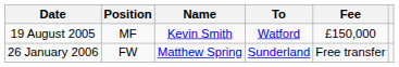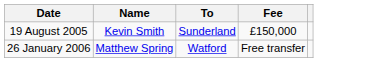 <table class="wikitable" style="text-align:center;">
 <tr>
 <th scope=col>Date</th>
-<th scope=col>Position</th>
 <th scope=col>Name</th>
 <th scope=col>To</th>
 <th scope=col>Fee</th>
 <th scope=col></th>
 </tr>
 <tr>
 <td>19 August 2005</td>
-<td>MF</td>
 <td><a href='#'>Kevin Smith</a></td>
-<td><a href='#'>Watford</a></td>
+<td><a href='#'>Sunderland</a></td>
 <td>£150,000</td>
 <td></td>
 </tr>
 <tr>
 <td>26 January 2006</td>
-<td>FW</td>
 <td><a href='#'>Matthew Spring</a></td>
-<td><a href='#'>Sunderland</a></td>
+<td><a href='#'>Watford</a></td>
 <td>Free transfer</td>
 <td></td>
 </tr>
 </table>
